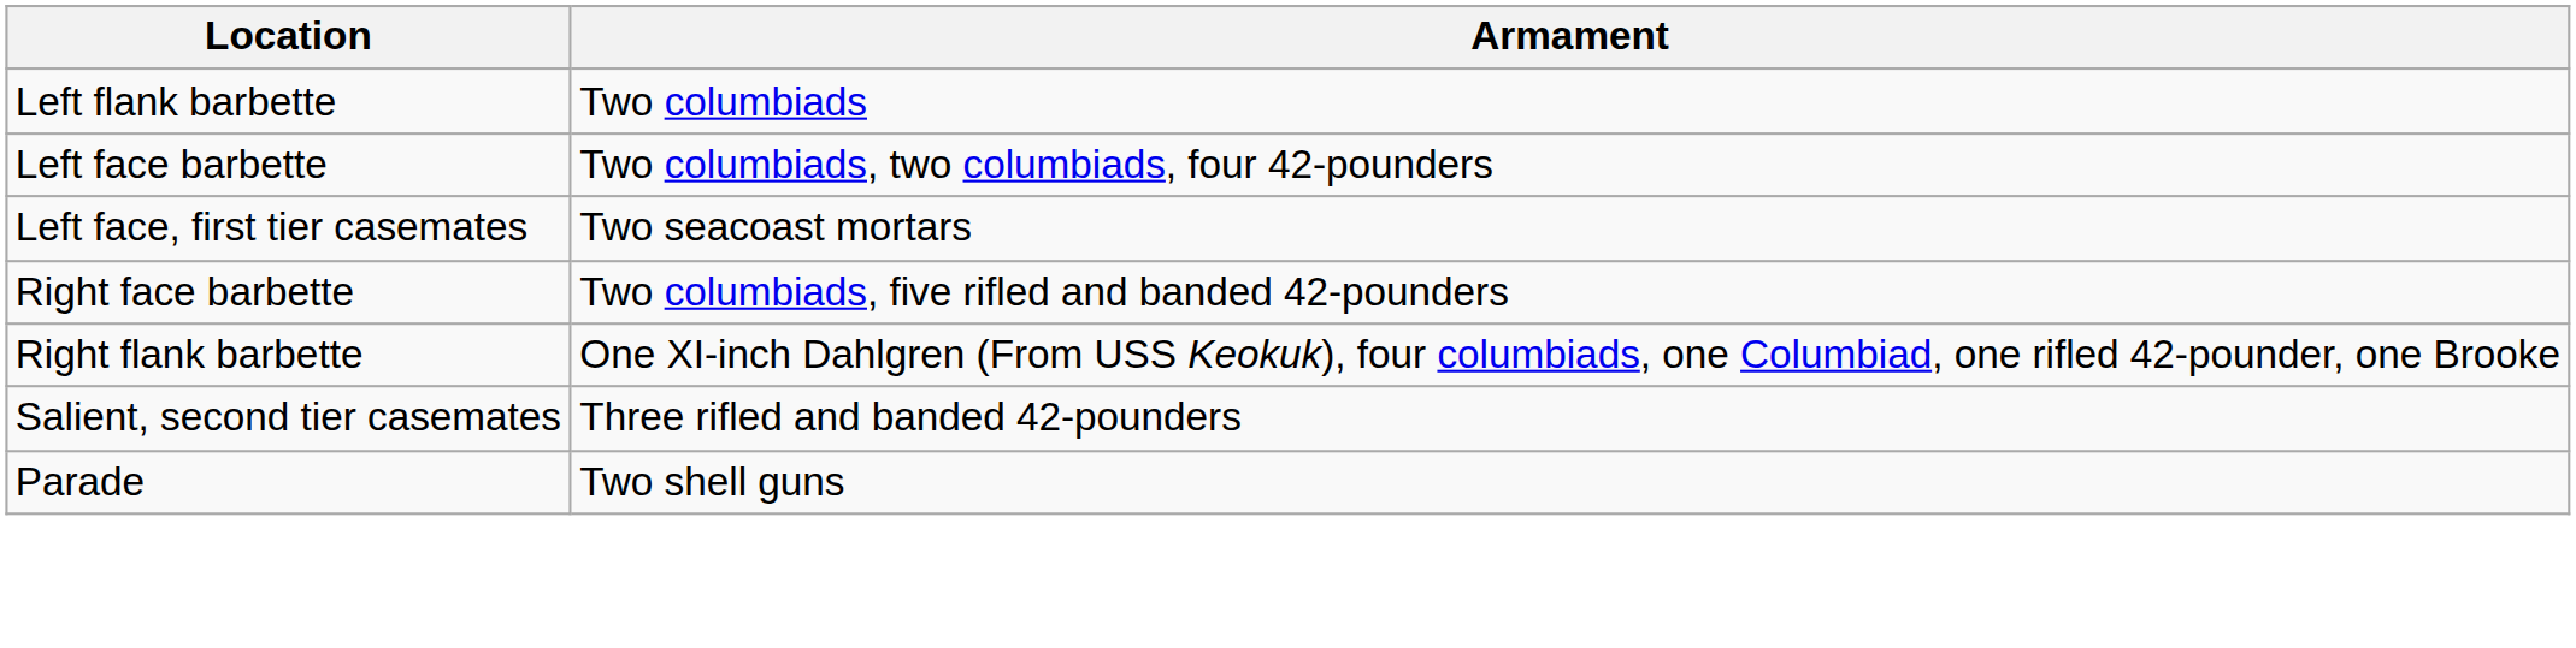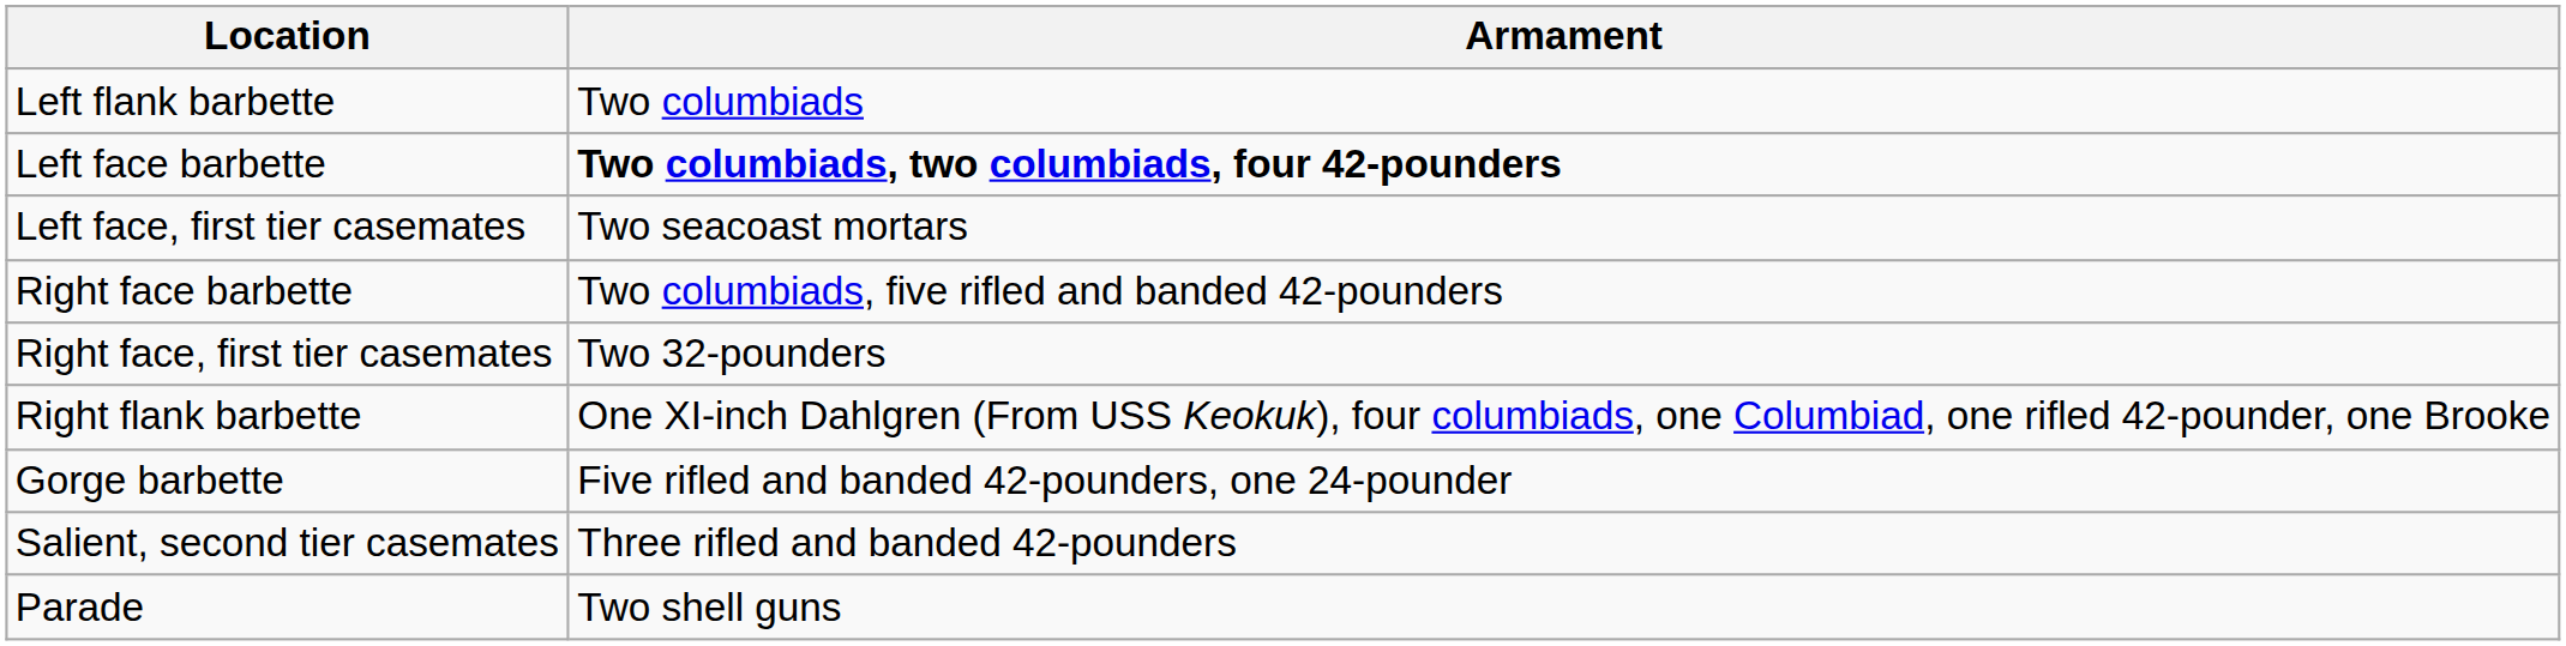 <table class="wikitable" style="margin: 1em auto;">
 <tr>
 <th>Location</th>
 <th>Armament</th>
 </tr>
 <tr>
 <td>Left flank barbette</td>
 <td>Two  <a href='#'>columbiads</a></td>
 </tr>
 <tr>
 <td>Left face barbette</td>
-<td>Two  <a href='#'>columbiads</a>, two  <a href='#'>columbiads</a>, four 42-pounders</td>
+<td><strong>Two  <a href='#'>columbiads</a>, two  <a href='#'>columbiads</a>, four 42-pounders</strong></td>
 </tr>
 <tr>
 <td>Left face, first tier casemates</td>
 <td>Two  seacoast mortars</td>
 </tr>
 <tr>
 <td>Right face barbette</td>
 <td>Two  <a href='#'>columbiads</a>, five rifled and banded 42-pounders</td>
 </tr>
 <tr>
+<td>Right face, first tier casemates</td>
+<td>Two 32-pounders</td>
+</tr>
+<tr>
 <td>Right flank barbette</td>
 <td>One XI-inch Dahlgren (From USS <em>Keokuk</em>), four  <a href='#'>columbiads</a>, one  <a href='#'>Columbiad</a>, one rifled 42-pounder, one  Brooke</td>
+</tr>
+<tr>
+<td>Gorge barbette</td>
+<td>Five rifled and banded 42-pounders, one 24-pounder</td>
 </tr>
 <tr>
 <td>Salient, second tier casemates</td>
 <td>Three rifled and banded 42-pounders</td>
 </tr>
 <tr>
 <td>Parade</td>
 <td>Two  shell guns</td>
 </tr>
 </table>
